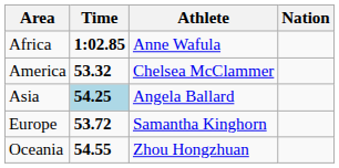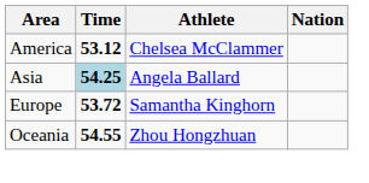 <table class="wikitable">
 <tr>
 <th>Area</th>
 <th>Time</th>
 <th>Athlete</th>
 <th>Nation</th>
 </tr>
 <tr>
-<td>Africa</td>
-<td><strong>1:02.85</strong></td>
-<td><a href='#'>Anne Wafula</a></td>
-<td></td>
-</tr>
-<tr>
 <td>America</td>
-<td><strong>53.32</strong> </td>
+<td><strong>53.12</strong> </td>
 <td><a href='#'>Chelsea McClammer</a></td>
 <td></td>
 </tr>
 <tr>
 <td>Asia</td>
 <td style="background: lightblue;"><strong>54.25</strong></td>
 <td><a href='#'>Angela Ballard</a></td>
 <td></td>
 </tr>
 <tr>
 <td>Europe</td>
 <td><strong>53.72</strong></td>
 <td><a href='#'>Samantha Kinghorn</a></td>
 <td></td>
 </tr>
 <tr>
 <td>Oceania</td>
 <td><strong>54.55</strong></td>
 <td><a href='#'>Zhou Hongzhuan</a></td>
 <td></td>
 </tr>
 </table>
